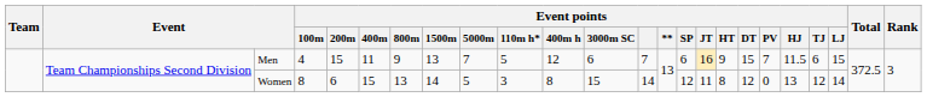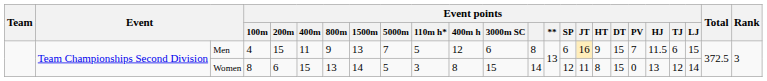 <table class="wikitable" style="text-align:left; font-size:90%">
 <tr>
 <th rowspan="2">Team</th>
 <th colspan="2" rowspan="2">Event</th>
 <th colspan="19">Event points</th>
 <th rowspan="2">Total</th>
 <th rowspan="2">Rank</th>
 </tr>
 <tr>
 <th><small>100m</small></th>
 <th><small>200m</small></th>
 <th><small>400m</small></th>
 <th><small>800m</small></th>
 <th><small>1500m</small></th>
 <th><small>5000m</small></th>
 <th><small>110m h*</small></th>
 <th><small>400m h</small></th>
 <th><small>3000m SC</small></th>
 <th><small></small></th>
 <th><small>**</small></th>
 <th><small>SP</small></th>
 <th><small>JT</small></th>
 <th><small>HT</small></th>
 <th><small>DT</small></th>
 <th><small>PV</small></th>
 <th><small>HJ</small></th>
 <th><small>TJ</small></th>
 <th><small>LJ</small></th>
 </tr>
 <tr>
 <td rowspan="2"></td>
 <td rowspan="2"><a href='#'>Team Championships Second Division</a></td>
 <td><small>Men</small></td>
 <td>4</td>
 <td>15</td>
 <td>11</td>
 <td>9</td>
 <td>13</td>
 <td>7</td>
 <td>5</td>
 <td>12</td>
 <td>6</td>
-<td>7</td>
+<td>8</td>
 <td rowspan="2">13</td>
 <td>6</td>
 <td bgcolor=#ffeebb>16</td>
 <td>9</td>
 <td>15</td>
 <td>7</td>
 <td>11.5</td>
 <td>6</td>
 <td>15</td>
 <td rowspan="2">372.5</td>
 <td rowspan="2">3</td>
 </tr>
 <tr>
 <td><small>Women</small></td>
 <td>8</td>
 <td>6</td>
 <td>15</td>
 <td>13</td>
 <td>14</td>
 <td>5</td>
 <td>3</td>
 <td>8</td>
 <td>15</td>
 <td>14</td>
 <td>12</td>
 <td>11</td>
 <td>8</td>
-<td>12</td>
+<td>15</td>
 <td>0</td>
 <td>13</td>
 <td>12</td>
 <td>14</td>
 </tr>
 </table>
